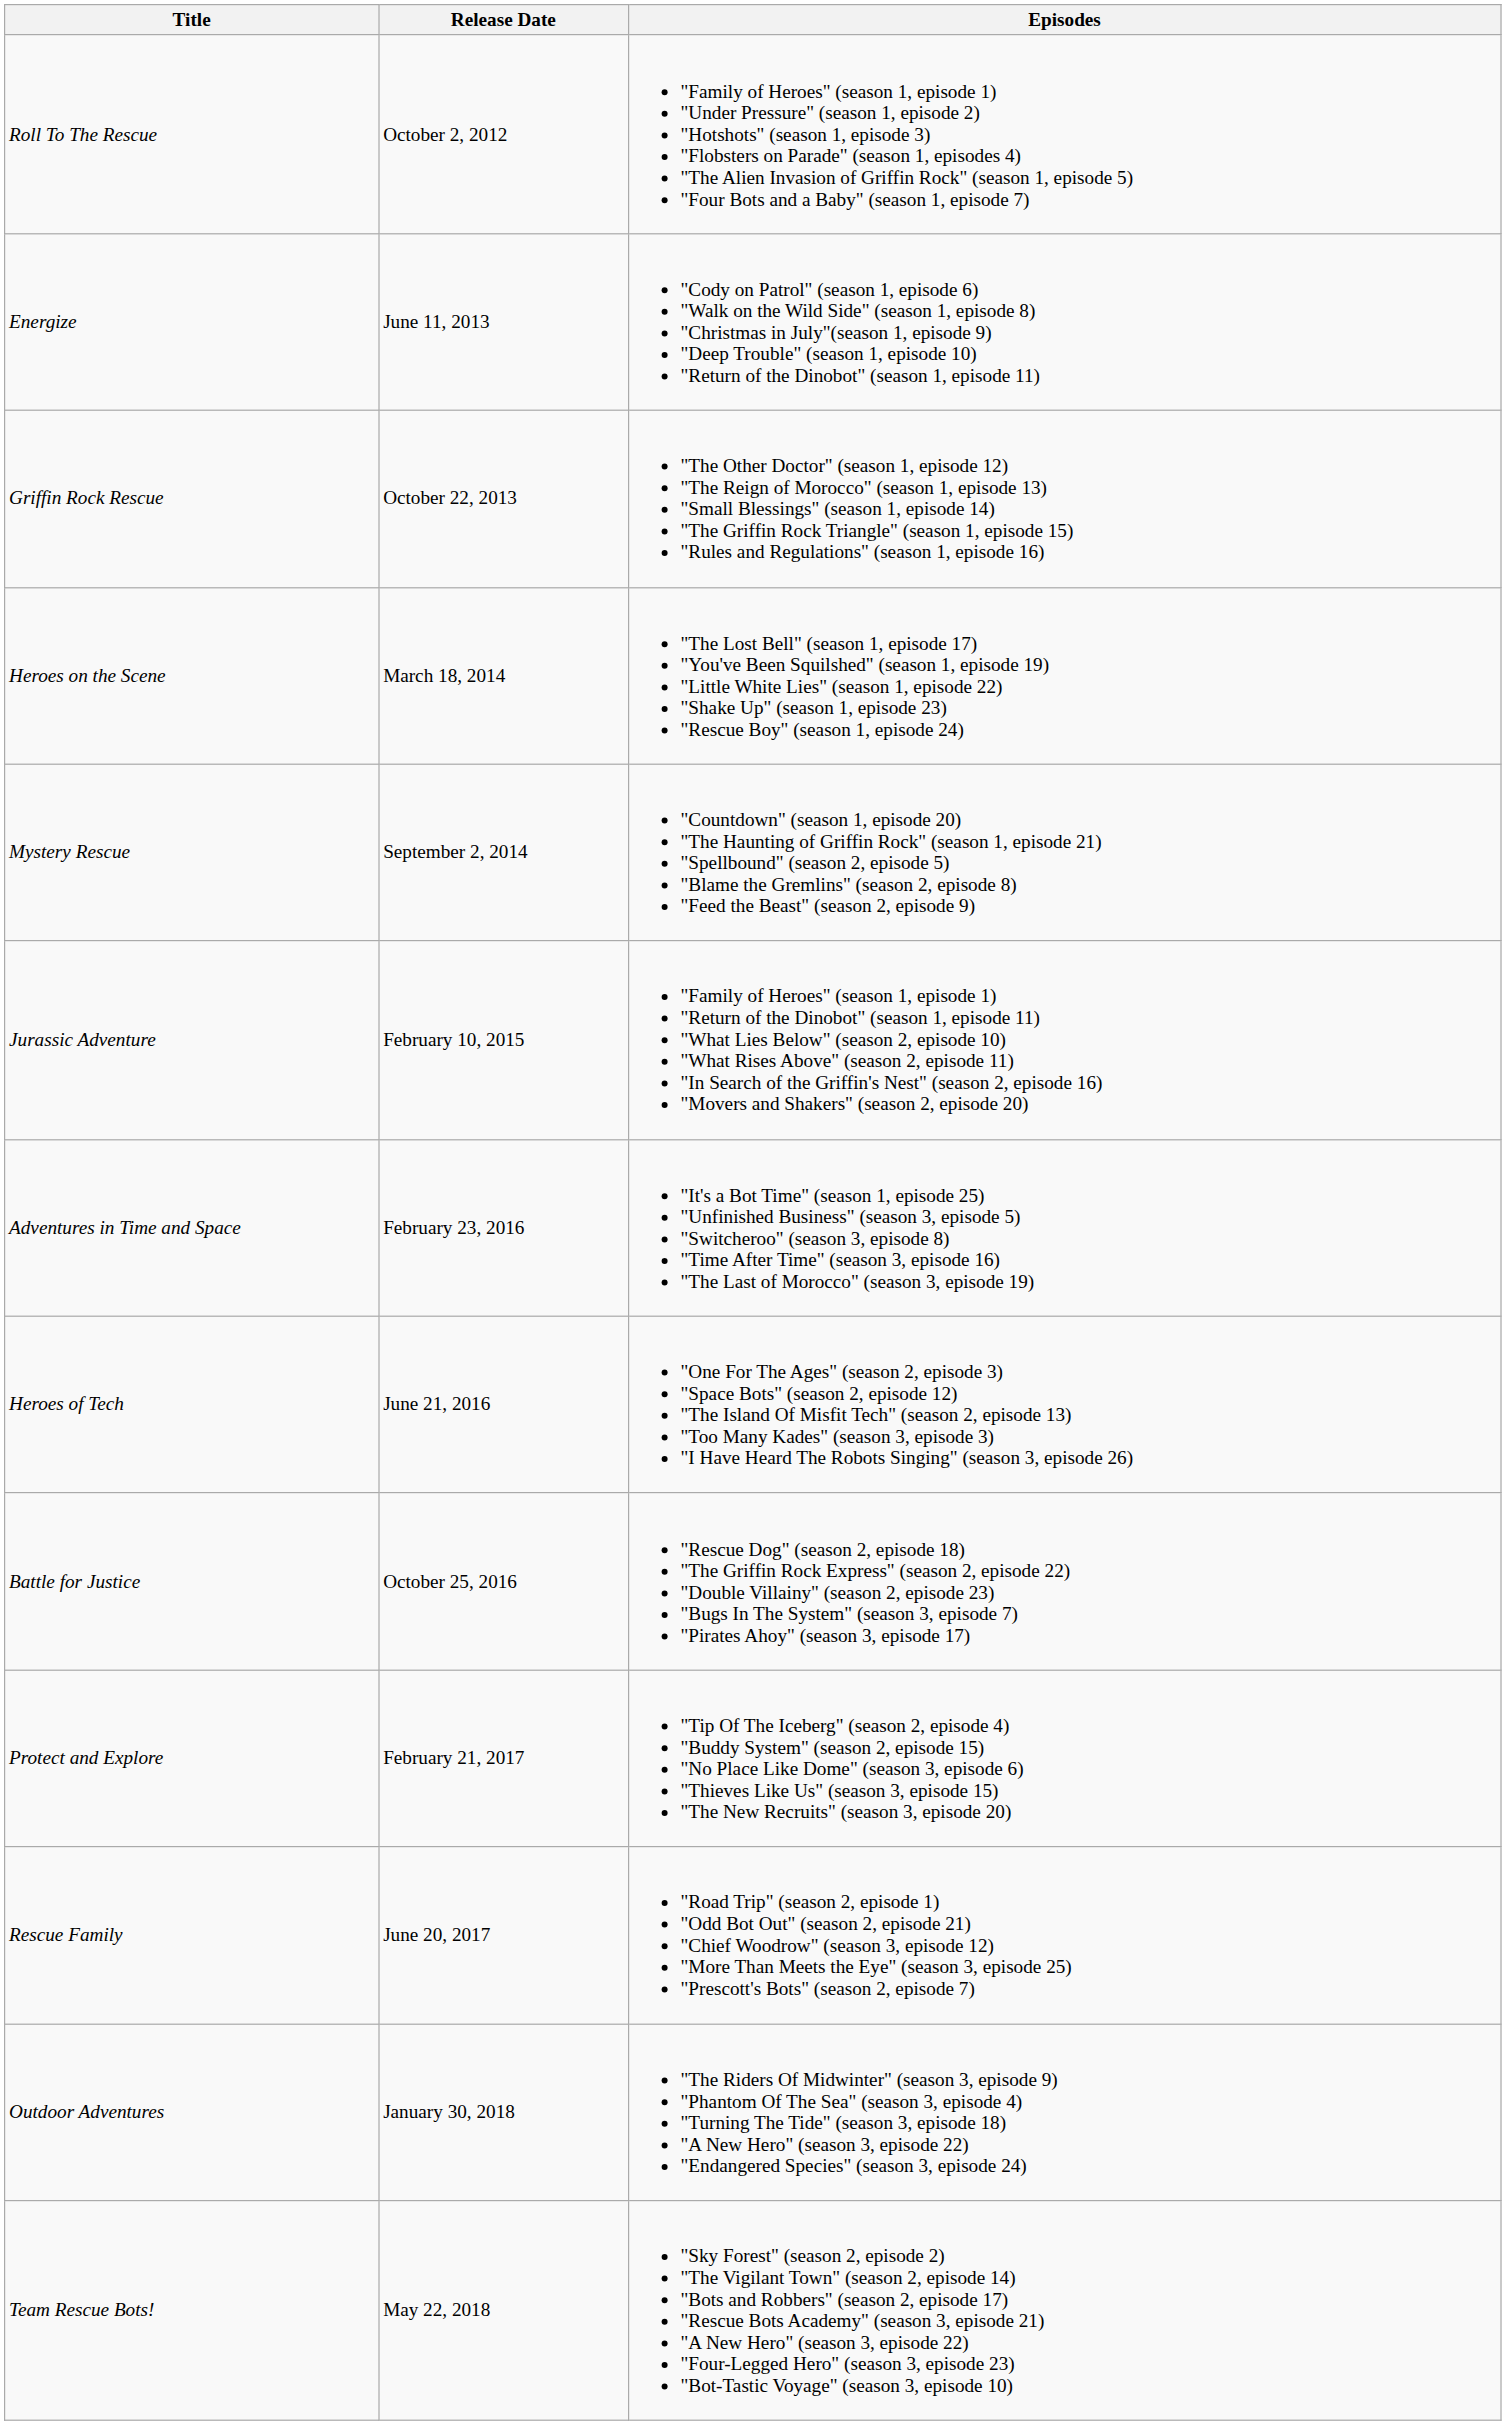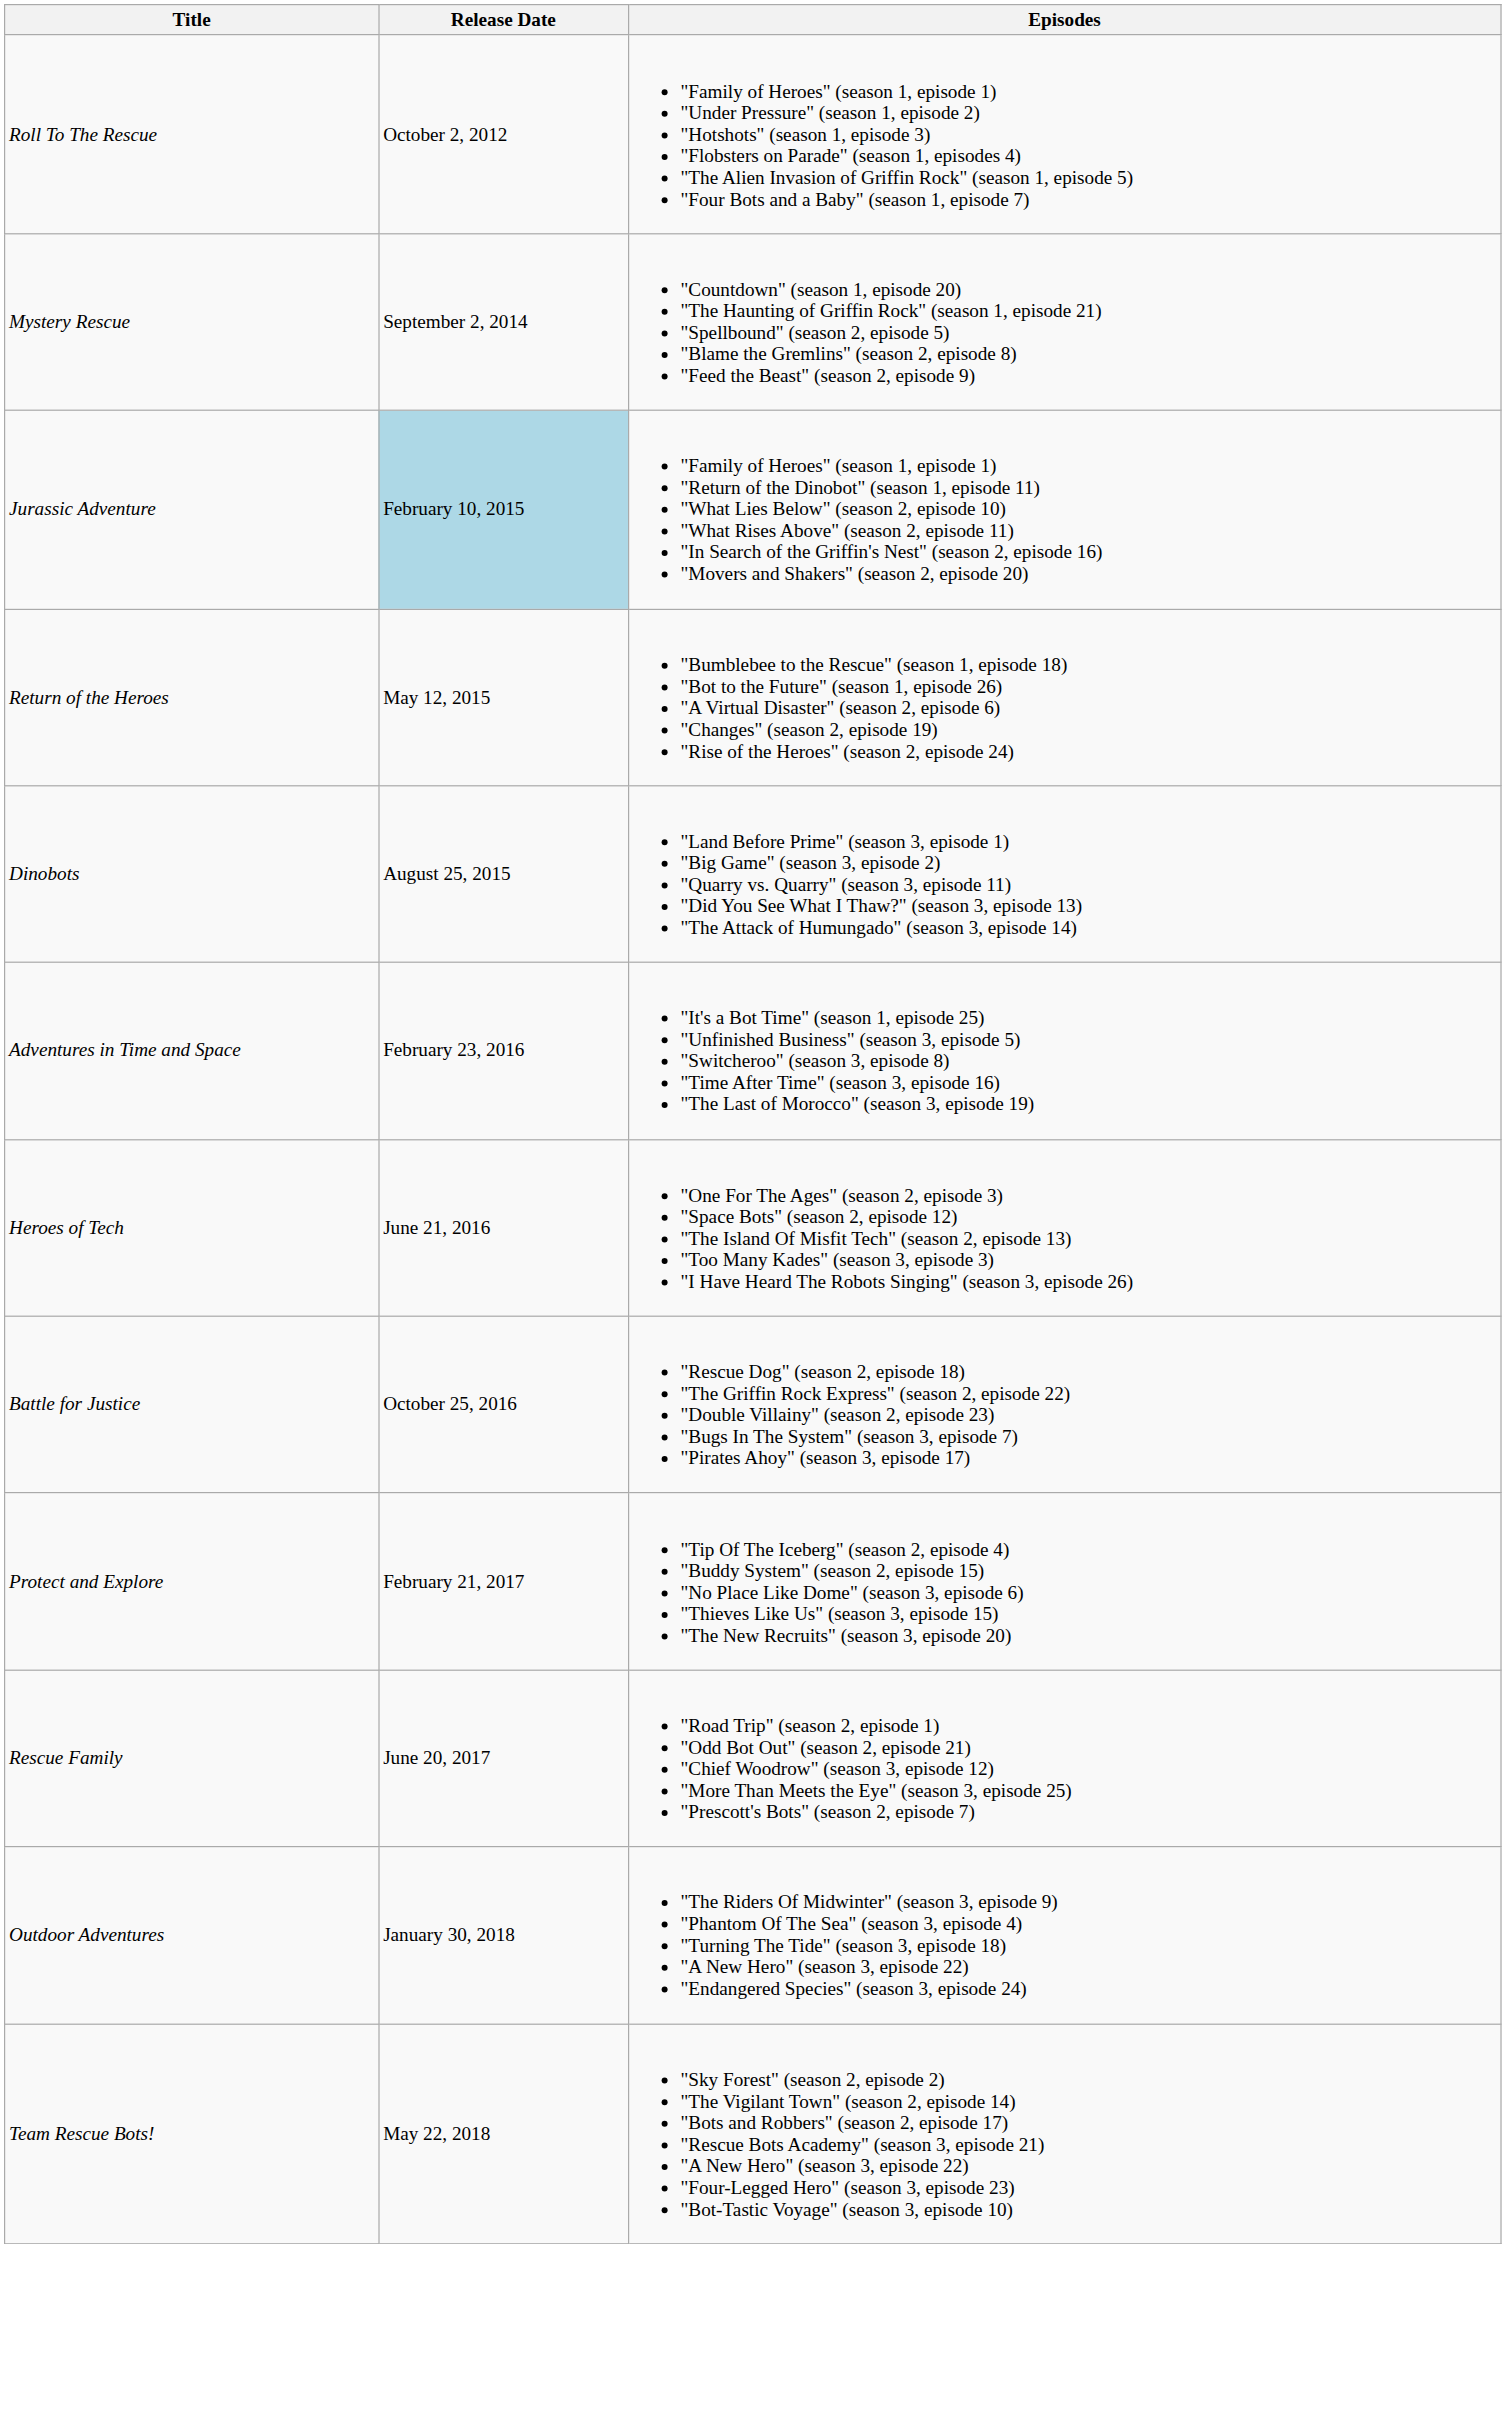 <table class="wikitable">
 <tr>
 <th style="width:15%;">Title</th>
 <th style="width:10%;">Release Date</th>
 <th style="width:35%;">Episodes</th>
 </tr>
 <tr>
 <td><em>Roll To The Rescue</em></td>
 <td>October 2, 2012</td>
 <td><br><ul><li>"Family of Heroes" (season 1, episode 1)</li><li>"Under Pressure" (season 1, episode 2)</li><li>"Hotshots" (season 1, episode 3)</li><li>"Flobsters on Parade" (season 1, episodes 4)</li><li>"The Alien Invasion of Griffin Rock" (season 1, episode 5)</li><li>"Four Bots and a Baby" (season 1, episode 7)</li></ul></td>
 </tr>
 <tr>
-<td><em>Energize</em></td>
-<td>June 11, 2013</td>
-<td><br><ul><li>"Cody on Patrol" (season 1, episode 6)</li><li>"Walk on the Wild Side" (season 1, episode 8)</li><li>"Christmas in July"(season 1, episode 9)</li><li>"Deep Trouble" (season 1, episode 10)</li><li>"Return of the Dinobot" (season 1, episode 11)</li></ul></td>
-</tr>
-<tr>
-<td><em>Griffin Rock Rescue</em></td>
-<td>October 22, 2013</td>
-<td><br><ul><li>"The Other Doctor" (season 1, episode 12)</li><li>"The Reign of Morocco" (season 1, episode 13)</li><li>"Small Blessings" (season 1, episode 14)</li><li>"The Griffin Rock Triangle" (season 1, episode 15)</li><li>"Rules and Regulations" (season 1, episode 16)</li></ul></td>
-</tr>
-<tr>
-<td><em>Heroes on the Scene</em></td>
-<td>March 18, 2014</td>
-<td><br><ul><li>"The Lost Bell" (season 1, episode 17)</li><li>"You've Been Squilshed" (season 1, episode 19)</li><li>"Little White Lies" (season 1, episode 22)</li><li>"Shake Up" (season 1, episode 23)</li><li>"Rescue Boy" (season 1, episode 24)</li></ul></td>
-</tr>
-<tr>
 <td><em>Mystery Rescue</em></td>
 <td>September 2, 2014</td>
 <td><br><ul><li>"Countdown" (season 1, episode 20)</li><li>"The Haunting of Griffin Rock" (season 1, episode 21)</li><li>"Spellbound" (season 2, episode 5)</li><li>"Blame the Gremlins" (season 2, episode 8)</li><li>"Feed the Beast" (season 2, episode 9)</li></ul></td>
 </tr>
 <tr>
 <td><em>Jurassic Adventure</em></td>
-<td>February 10, 2015</td>
+<td style="background: lightblue;">February 10, 2015</td>
 <td><br><ul><li>"Family of Heroes" (season 1, episode 1)</li><li>"Return of the Dinobot" (season 1, episode 11)</li><li>"What Lies Below" (season 2, episode 10)</li><li>"What Rises Above" (season 2, episode 11)</li><li>"In Search of the Griffin's Nest" (season 2, episode 16)</li><li>"Movers and Shakers" (season 2, episode 20)</li></ul></td>
+</tr>
+<tr>
+<td><em>Return of the Heroes</em></td>
+<td>May 12, 2015</td>
+<td><br><ul><li>"Bumblebee to the Rescue" (season 1, episode 18)</li><li>"Bot to the Future" (season 1, episode 26)</li><li>"A Virtual Disaster" (season 2, episode 6)</li><li>"Changes" (season 2, episode 19)</li><li>"Rise of the Heroes" (season 2, episode 24)</li></ul></td>
+</tr>
+<tr>
+<td><em>Dinobots</em></td>
+<td>August 25, 2015</td>
+<td><br><ul><li>"Land Before Prime" (season 3, episode 1)</li><li>"Big Game" (season 3, episode 2)</li><li>"Quarry vs. Quarry" (season 3, episode 11)</li><li>"Did You See What I Thaw?" (season 3, episode 13)</li><li>"The Attack of Humungado" (season 3, episode 14)</li></ul></td>
 </tr>
 <tr>
 <td><em>Adventures in Time and Space</em></td>
 <td>February 23, 2016</td>
 <td><br><ul><li>"It's a Bot Time" (season 1, episode 25)</li><li>"Unfinished Business" (season 3, episode 5)</li><li>"Switcheroo" (season 3, episode 8)</li><li>"Time After Time" (season 3, episode 16)</li><li>"The Last of Morocco" (season 3, episode 19)</li></ul></td>
 </tr>
 <tr>
 <td><em>Heroes of Tech</em></td>
 <td>June 21, 2016</td>
 <td><br><ul><li>"One For The Ages" (season 2, episode 3)</li><li>"Space Bots" (season 2, episode 12)</li><li>"The Island Of Misfit Tech" (season 2, episode 13)</li><li>"Too Many Kades" (season 3, episode 3)</li><li>"I Have Heard The Robots Singing" (season 3, episode 26)</li></ul></td>
 </tr>
 <tr>
 <td><em>Battle for Justice</em></td>
 <td>October 25, 2016</td>
 <td><br><ul><li>"Rescue Dog" (season 2, episode 18)</li><li>"The Griffin Rock Express" (season 2, episode 22)</li><li>"Double Villainy" (season 2, episode 23)</li><li>"Bugs In The System" (season 3, episode 7)</li><li>"Pirates Ahoy" (season 3, episode 17)</li></ul></td>
 </tr>
 <tr>
 <td><em>Protect and Explore</em></td>
 <td>February 21, 2017</td>
 <td><br><ul><li>"Tip Of The Iceberg" (season 2, episode 4)</li><li>"Buddy System" (season 2, episode 15)</li><li>"No Place Like Dome" (season 3, episode 6)</li><li>"Thieves Like Us" (season 3, episode 15)</li><li>"The New Recruits" (season 3, episode 20)</li></ul></td>
 </tr>
 <tr>
 <td><em>Rescue Family</em></td>
 <td>June 20, 2017</td>
 <td><br><ul><li>"Road Trip" (season 2, episode 1)</li><li>"Odd Bot Out" (season 2, episode 21)</li><li>"Chief Woodrow" (season 3, episode 12)</li><li>"More Than Meets the Eye" (season 3, episode 25)</li><li>"Prescott's Bots" (season 2, episode 7)</li></ul></td>
 </tr>
 <tr>
 <td><em>Outdoor Adventures</em></td>
 <td>January 30, 2018</td>
 <td><br><ul><li>"The Riders Of Midwinter" (season 3, episode 9)</li><li>"Phantom Of The Sea" (season 3, episode 4)</li><li>"Turning The Tide" (season 3, episode 18)</li><li>"A New Hero"  (season 3, episode 22)</li><li>"Endangered Species"  (season 3, episode 24)</li></ul></td>
 </tr>
 <tr>
 <td><em>Team Rescue Bots!</em></td>
 <td>May 22, 2018</td>
 <td><br><ul><li>"Sky Forest" (season 2, episode 2)</li><li>"The Vigilant Town" (season 2, episode 14)</li><li>"Bots and Robbers" (season 2, episode 17)</li><li>"Rescue Bots Academy"  (season 3, episode 21)</li><li>"A New Hero"  (season 3, episode 22)</li><li>"Four-Legged Hero"  (season 3, episode 23)</li><li>"Bot-Tastic Voyage"  (season 3, episode 10)</li></ul></td>
 </tr>
 </table>
